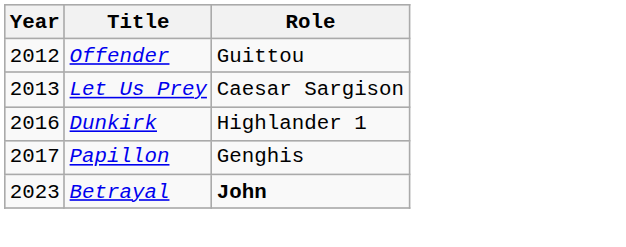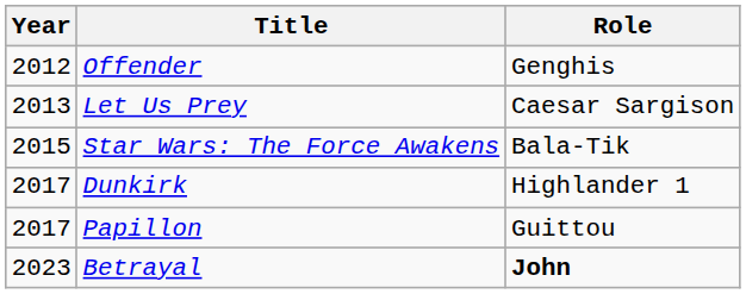 <table class="wikitable">
 <tr>
 <th>Year</th>
 <th>Title</th>
 <th>Role</th>
 </tr>
 <tr>
 <td>2012</td>
 <td><em><a href='#'>Offender</a></em></td>
-<td>Guittou</td>
+<td>Genghis</td>
 </tr>
 <tr>
 <td>2013</td>
 <td><em><a href='#'>Let Us Prey</a></em></td>
 <td>Caesar Sargison</td>
 </tr>
 <tr>
-<td>2016</td>
+<td>2015</td>
+<td><em><a href='#'>Star Wars: The Force Awakens</a></em></td>
+<td>Bala-Tik</td>
+</tr>
+<tr>
+<td>2017</td>
 <td><em><a href='#'>Dunkirk</a></em></td>
 <td>Highlander 1</td>
 </tr>
 <tr>
 <td>2017</td>
 <td><em><a href='#'>Papillon</a></em></td>
-<td>Genghis</td>
+<td>Guittou</td>
 </tr>
 <tr>
 <td>2023</td>
 <td><em><a href='#'>Betrayal</a></em></td>
 <td><strong>John</strong></td>
 </tr>
 </table>
